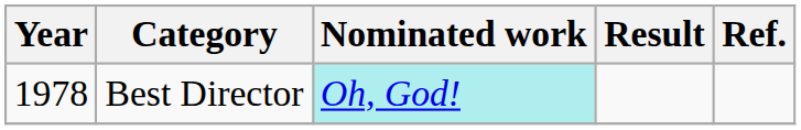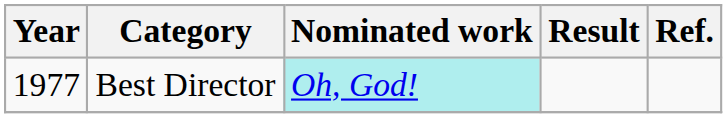 <table class="wikitable">
 <tr>
 <th>Year</th>
 <th>Category</th>
 <th>Nominated work</th>
 <th>Result</th>
 <th>Ref.</th>
 </tr>
 <tr>
-<td>1978</td>
+<td>1977</td>
 <td>Best Director</td>
 <td style="background: paleturquoise;"><em><a href='#'>Oh, God!</a></em></td>
 <td></td>
 <td></td>
 </tr>
 <tr>
 </tr>
 </table>
